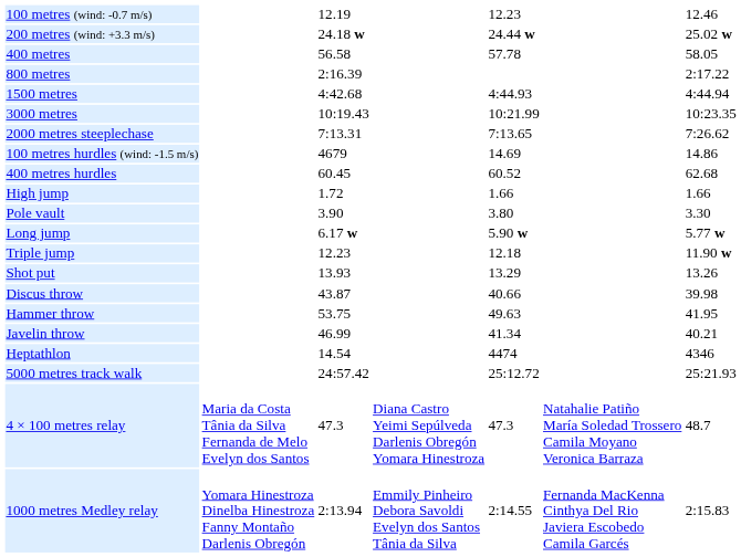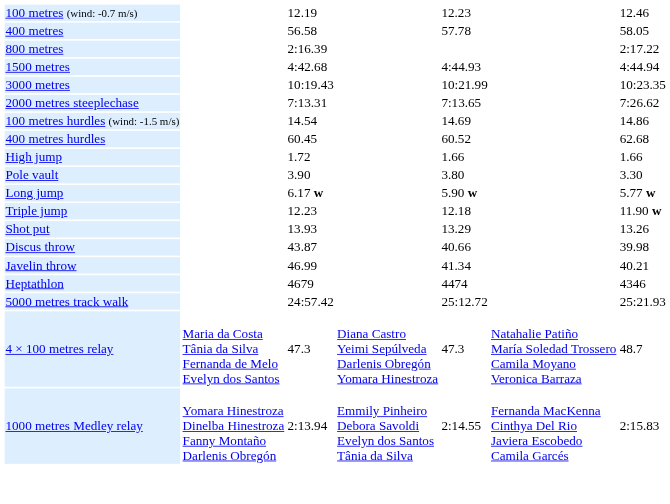 <table>
 <tr>
 <td bgcolor = DDEEFF><a href='#'>100 metres</a> <small>(wind: -0.7 m/s)</small></td>
 <td></td>
 <td>12.19</td>
 <td></td>
 <td>12.23</td>
 <td></td>
 <td>12.46</td>
-</tr>
-<tr>
-<td bgcolor = DDEEFF><a href='#'>200 metres</a> <small>(wind: +3.3 m/s)</small></td>
-<td></td>
-<td>24.18 <strong>w</strong></td>
-<td></td>
-<td>24.44 <strong>w</strong></td>
-<td></td>
-<td>25.02 <strong>w</strong></td>
 </tr>
 <tr>
 <td bgcolor = DDEEFF><a href='#'>400 metres</a></td>
 <td></td>
 <td>56.58</td>
 <td></td>
 <td>57.78</td>
 <td></td>
 <td>58.05</td>
 </tr>
 <tr>
 <td bgcolor = DDEEFF><a href='#'>800 metres</a></td>
 <td> <br> </td>
 <td>2:16.39</td>
 <td></td>
 <td></td>
 <td></td>
 <td>2:17.22</td>
 </tr>
 <tr>
 <td bgcolor = DDEEFF><a href='#'>1500 metres</a></td>
 <td></td>
 <td>4:42.68</td>
 <td></td>
 <td>4:44.93</td>
 <td></td>
 <td>4:44.94</td>
 </tr>
 <tr>
 <td bgcolor = DDEEFF><a href='#'>3000 metres</a></td>
 <td></td>
 <td>10:19.43</td>
 <td></td>
 <td>10:21.99</td>
 <td></td>
 <td>10:23.35</td>
 </tr>
 <tr>
 <td bgcolor = DDEEFF><a href='#'>2000 metres steeplechase</a></td>
 <td></td>
 <td>7:13.31</td>
 <td></td>
 <td>7:13.65</td>
 <td></td>
 <td>7:26.62</td>
 </tr>
 <tr>
 <td bgcolor = DDEEFF><a href='#'>100 metres hurdles</a> <small>(wind: -1.5 m/s)</small></td>
 <td></td>
-<td>4679</td>
+<td>14.54</td>
 <td></td>
 <td>14.69</td>
 <td></td>
 <td>14.86</td>
 </tr>
 <tr>
 <td bgcolor = DDEEFF><a href='#'>400 metres hurdles</a></td>
 <td></td>
 <td>60.45</td>
 <td></td>
 <td>60.52</td>
 <td></td>
 <td>62.68</td>
 </tr>
 <tr>
 <td bgcolor = DDEEFF><a href='#'>High jump</a></td>
 <td></td>
 <td>1.72</td>
 <td></td>
 <td>1.66</td>
 <td></td>
 <td>1.66</td>
 </tr>
 <tr>
 <td bgcolor = DDEEFF><a href='#'>Pole vault</a></td>
 <td></td>
 <td>3.90</td>
 <td></td>
 <td>3.80</td>
 <td></td>
 <td>3.30</td>
 </tr>
 <tr>
 <td bgcolor = DDEEFF><a href='#'>Long jump</a></td>
 <td></td>
 <td>6.17 <strong>w</strong></td>
 <td></td>
 <td>5.90 <strong>w</strong></td>
 <td></td>
 <td>5.77 <strong>w</strong></td>
 </tr>
 <tr>
 <td bgcolor = DDEEFF><a href='#'>Triple jump</a></td>
 <td></td>
 <td>12.23</td>
 <td></td>
 <td>12.18</td>
 <td></td>
 <td>11.90 <strong>w</strong></td>
 </tr>
 <tr>
 <td bgcolor = DDEEFF><a href='#'>Shot put</a></td>
 <td></td>
 <td>13.93</td>
 <td></td>
 <td>13.29</td>
 <td></td>
 <td>13.26</td>
 </tr>
 <tr>
 <td bgcolor = DDEEFF><a href='#'>Discus throw</a></td>
 <td></td>
 <td>43.87</td>
 <td></td>
 <td>40.66</td>
 <td></td>
 <td>39.98</td>
 </tr>
 <tr>
-<td bgcolor = DDEEFF><a href='#'>Hammer throw</a></td>
-<td></td>
-<td>53.75</td>
-<td></td>
-<td>49.63</td>
-<td></td>
-<td>41.95</td>
-</tr>
-<tr>
 <td bgcolor = DDEEFF><a href='#'>Javelin throw</a></td>
 <td></td>
 <td>46.99</td>
 <td></td>
 <td>41.34</td>
 <td></td>
 <td>40.21</td>
 </tr>
 <tr>
 <td bgcolor = DDEEFF><a href='#'>Heptathlon</a></td>
 <td></td>
-<td>14.54</td>
+<td>4679</td>
 <td></td>
 <td>4474</td>
 <td></td>
 <td>4346</td>
 </tr>
 <tr>
 <td bgcolor = DDEEFF><a href='#'>5000 metres track walk</a></td>
 <td></td>
 <td>24:57.42</td>
 <td></td>
 <td>25:12.72</td>
 <td></td>
 <td>25:21.93</td>
 </tr>
 <tr>
 <td bgcolor = DDEEFF><a href='#'>4 × 100 metres relay</a></td>
 <td> <br> <a href='#'>Maria da Costa</a> <br> <a href='#'>Tânia da Silva</a> <br> <a href='#'>Fernanda de Melo</a> <br> <a href='#'>Evelyn dos Santos</a></td>
 <td>47.3</td>
 <td> <br> <a href='#'>Diana Castro</a> <br> <a href='#'>Yeimi Sepúlveda</a> <br> <a href='#'>Darlenis Obregón</a> <br> <a href='#'>Yomara Hinestroza</a></td>
 <td>47.3</td>
 <td> <br> <a href='#'>Natahalie Patiño</a> <br> <a href='#'>María Soledad Trossero</a> <br> <a href='#'>Camila Moyano</a> <br> <a href='#'>Veronica Barraza</a></td>
 <td>48.7</td>
 </tr>
 <tr>
 <td bgcolor = DDEEFF><a href='#'>1000 metres Medley relay</a></td>
 <td> <br> <a href='#'>Yomara Hinestroza</a> <br> <a href='#'>Dinelba Hinestroza</a> <br> <a href='#'>Fanny Montaño</a> <br> <a href='#'>Darlenis Obregón</a></td>
 <td>2:13.94</td>
 <td> <br> <a href='#'>Emmily Pinheiro</a> <br> <a href='#'>Debora Savoldi</a> <br> <a href='#'>Evelyn dos Santos</a> <br> <a href='#'>Tânia da Silva</a></td>
 <td>2:14.55</td>
 <td> <br> <a href='#'>Fernanda MacKenna</a> <br> <a href='#'>Cinthya Del Rio</a> <br> <a href='#'>Javiera Escobedo</a> <br> <a href='#'>Camila Garcés</a></td>
 <td>2:15.83</td>
 </tr>
 </table>
